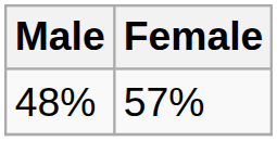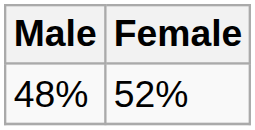 <table class="wikitable">
 <tr>
 <th>Male</th>
 <th>Female</th>
 </tr>
 <tr>
 <td>48%</td>
-<td>57%</td>
+<td>52%</td>
 </tr>
 <tr>
 </tr>
 </table>
